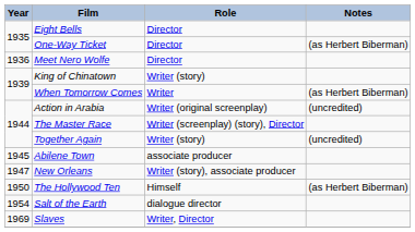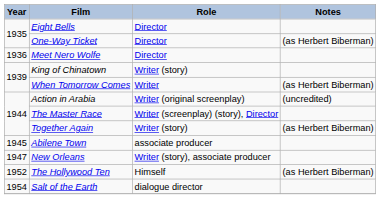 <table class="wikitable" style="font-size:90%;">
 <tr>
 <th style="background:#B0C4DE;">Year</th>
 <th style="background:#B0C4DE;">Film</th>
 <th style="background:#B0C4DE;">Role</th>
 <th style="background:#B0C4DE;">Notes</th>
 </tr>
 <tr>
 <td rowspan=2>1935</td>
 <td><em><a href='#'>Eight Bells</a></em></td>
 <td><a href='#'>Director</a></td>
 <td></td>
 </tr>
 <tr>
 <td><em><a href='#'>One-Way Ticket</a></em></td>
 <td><a href='#'>Director</a></td>
 <td>(as Herbert Biberman)</td>
 </tr>
 <tr>
 <td>1936</td>
 <td><em><a href='#'>Meet Nero Wolfe</a></em></td>
 <td><a href='#'>Director</a></td>
 <td></td>
 </tr>
 <tr>
 <td rowspan=2>1939</td>
 <td><em>King of Chinatown</em></td>
 <td><a href='#'>Writer</a> (story)</td>
 <td></td>
 </tr>
 <tr>
 <td><em><a href='#'>When Tomorrow Comes</a></em></td>
 <td><a href='#'>Writer</a></td>
 <td>(as Herbert Biberman)</td>
 </tr>
 <tr>
 <td rowspan=3>1944</td>
 <td><em>Action in Arabia</em></td>
 <td><a href='#'>Writer</a> (original screenplay)</td>
 <td>(uncredited)</td>
 </tr>
 <tr>
 <td><em><a href='#'>The Master Race</a></em></td>
 <td><a href='#'>Writer</a> (screenplay) (story), <a href='#'>Director</a></td>
 </tr>
 <tr>
 <td><em><a href='#'>Together Again</a></em></td>
 <td><a href='#'>Writer</a> (story)</td>
-<td>(uncredited)</td>
+<td>(as Herbert Biberman)</td>
 </tr>
 <tr>
 <td>1945</td>
 <td><em><a href='#'>Abilene Town</a></em></td>
 <td>associate producer</td>
 <td></td>
 </tr>
 <tr>
 <td>1947</td>
 <td><em><a href='#'>New Orleans</a></em></td>
 <td><a href='#'>Writer</a> (story), associate producer</td>
 <td></td>
 </tr>
 <tr>
-<td>1950</td>
+<td>1952</td>
 <td><em><a href='#'>The Hollywood Ten</a></em></td>
 <td>Himself</td>
 <td>(as Herbert Biberman)</td>
 </tr>
 <tr>
 <td>1954</td>
 <td><em><a href='#'>Salt of the Earth</a></em></td>
 <td>dialogue director</td>
 <td></td>
 </tr>
 <tr>
-<td>1969</td>
-<td><em><a href='#'>Slaves</a></em></td>
-<td><a href='#'>Writer</a>, <a href='#'>Director</a></td>
-<td></td>
-</tr>
-<tr>
 </tr>
 </table>
